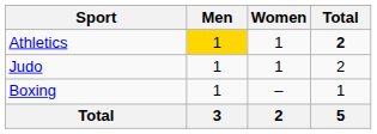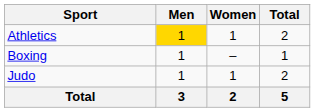 <table class="wikitable sortable" style="text-align:center;">
 <tr>
 <th width=180>Sport</th>
 <th width=55>Men</th>
 <th width=55>Women</th>
 <th width=55>Total</th>
 </tr>
 <tr>
 <td align=left><a href='#'>Athletics</a></td>
 <td style="background: gold;">1</td>
 <td>1</td>
-<td><strong>2</strong></td>
-</tr>
-<tr>
-<td align=left><a href='#'>Judo</a></td>
-<td>1</td>
-<td>1</td>
 <td>2</td>
 </tr>
 <tr>
 <td align=left><a href='#'>Boxing</a></td>
 <td>1</td>
 <td>–</td>
 <td>1</td>
 </tr>
 <tr>
+<td align=left><a href='#'>Judo</a></td>
+<td>1</td>
+<td>1</td>
+<td>2</td>
+</tr>
+<tr>
 <th>Total</th>
 <th>3</th>
 <th>2</th>
 <th>5</th>
 </tr>
 </table>
